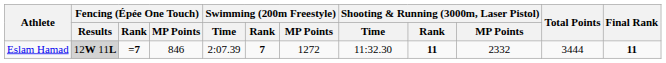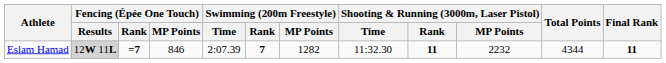 <table class="wikitable" border="1" style="font-size:90%">
 <tr>
 <th rowspan=2>Athlete</th>
 <th colspan=3>Fencing (Épée One Touch)</th>
 <th colspan=3>Swimming (200m Freestyle)</th>
 <th colspan=3>Shooting & Running (3000m, Laser Pistol)</th>
 <th rowspan=2>Total Points</th>
 <th rowspan=2>Final Rank</th>
 </tr>
 <tr>
 <th>Results</th>
 <th>Rank</th>
 <th>MP Points</th>
 <th>Time</th>
 <th>Rank</th>
 <th>MP Points</th>
 <th>Time</th>
 <th>Rank</th>
 <th>MP Points</th>
 </tr>
 <tr>
 <td><a href='#'>Eslam Hamad</a></td>
 <td align=center style="background: lightgrey;">12<strong>W</strong> 11<strong>L</strong></td>
 <td align=center><strong>=7</strong></td>
 <td align=center>846</td>
 <td align=center>2:07.39</td>
 <td align=center><strong>7</strong></td>
-<td align=center>1272</td>
+<td align=center>1282</td>
 <td align=center>11:32.30</td>
 <td align=center><strong>11</strong></td>
-<td align=center>2332</td>
-<td align=center>3444</td>
+<td align=center>2232</td>
+<td align=center>4344</td>
 <td align=center><strong>11</strong></td>
 </tr>
 </table>
